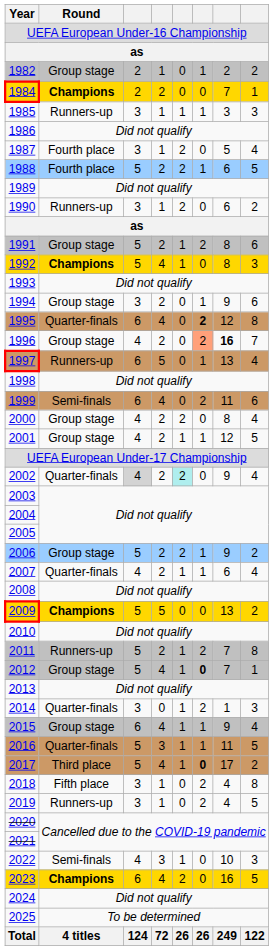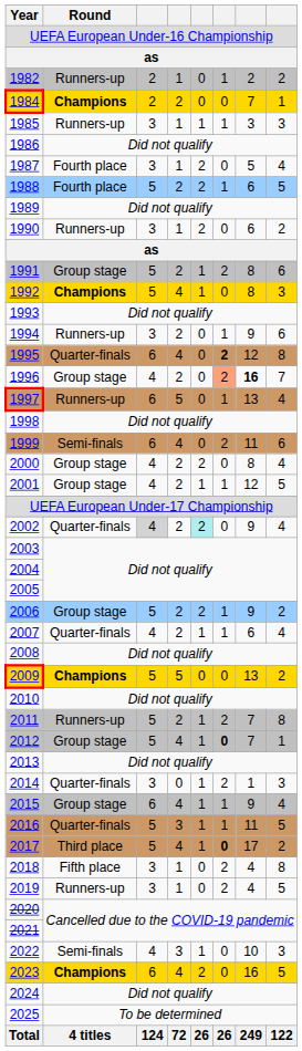 <table class="wikitable" style="text-align: center;">
 <tr>
 <th>Year</th>
 <th>Round</th>
 <th></th>
 <th></th>
 <th></th>
 <th></th>
 <th></th>
 <th></th>
 </tr>
 <tr>
 <td colspan=8 style="background:#dcdcdc; text-align:center;"><a href='#'>UEFA European Under-16 Championship</a></td>
 </tr>
 <tr>
 <th colspan=8>as </th>
 </tr>
 <tr style="background:silver;">
 <td> <a href='#'>1982</a></td>
-<td>Group stage</td>
+<td>Runners-up</td>
 <td>2</td>
 <td>1</td>
 <td>0</td>
 <td>1</td>
 <td>2</td>
 <td>2</td>
 </tr>
 <tr style="background:gold;">
 <td style="border: 3px solid red"> <a href='#'>1984</a></td>
 <td><strong>Champions</strong></td>
 <td>2</td>
 <td>2</td>
 <td>0</td>
 <td>0</td>
 <td>7</td>
 <td>1</td>
 </tr>
 <tr>
 <td> <a href='#'>1985</a></td>
 <td>Runners-up</td>
 <td>3</td>
 <td>1</td>
 <td>1</td>
 <td>1</td>
 <td>3</td>
 <td>3</td>
 </tr>
 <tr>
 <td> <a href='#'>1986</a></td>
 <td colspan=7><em>Did not qualify</em></td>
 </tr>
 <tr>
 <td> <a href='#'>1987</a></td>
 <td>Fourth place</td>
 <td>3</td>
 <td>1</td>
 <td>2</td>
 <td>0</td>
 <td>5</td>
 <td>4</td>
 </tr>
 <tr style="background:#9acdff;">
 <td> <a href='#'>1988</a></td>
 <td>Fourth place</td>
 <td>5</td>
 <td>2</td>
 <td>2</td>
 <td>1</td>
 <td>6</td>
 <td>5</td>
 </tr>
 <tr>
 <td> <a href='#'>1989</a></td>
 <td colspan=7><em>Did not qualify</em></td>
 </tr>
 <tr>
 <td> <a href='#'>1990</a></td>
 <td>Runners-up</td>
 <td>3</td>
 <td>1</td>
 <td>2</td>
 <td>0</td>
 <td>6</td>
 <td>2</td>
 </tr>
 <tr>
 <th colspan=9>as </th>
 </tr>
 <tr style="background:silver;">
 <td> <a href='#'>1991</a></td>
 <td>Group stage</td>
 <td>5</td>
 <td>2</td>
 <td>1</td>
 <td>2</td>
 <td>8</td>
 <td>6</td>
 </tr>
 <tr style="background:gold;">
 <td> <a href='#'>1992</a></td>
 <td><strong>Champions</strong></td>
 <td>5</td>
 <td>4</td>
 <td>1</td>
 <td>0</td>
 <td>8</td>
 <td>3</td>
 </tr>
 <tr>
 <td> <a href='#'>1993</a></td>
 <td colspan=7><em>Did not qualify</em></td>
 </tr>
 <tr>
 <td> <a href='#'>1994</a></td>
-<td>Group stage</td>
+<td>Runners-up</td>
 <td>3</td>
 <td>2</td>
 <td>0</td>
 <td>1</td>
 <td>9</td>
 <td>6</td>
 </tr>
 <tr style="background:#cc9966;">
 <td> <a href='#'>1995</a></td>
 <td>Quarter-finals</td>
 <td>6</td>
 <td>4</td>
 <td>0</td>
 <td><strong>2</strong></td>
 <td>12</td>
 <td>8</td>
 </tr>
 <tr>
 <td> <a href='#'>1996</a></td>
 <td>Group stage</td>
 <td>4</td>
 <td>2</td>
 <td>0</td>
 <td style="background: lightsalmon;">2</td>
 <td><strong>16</strong></td>
 <td>7</td>
 </tr>
 <tr style="background:#cc9966;">
 <td style="border: 3px solid red"> <a href='#'>1997</a></td>
 <td>Runners-up</td>
 <td>6</td>
 <td>5</td>
 <td>0</td>
 <td>1</td>
 <td>13</td>
 <td>4</td>
 </tr>
 <tr>
 <td> <a href='#'>1998</a></td>
 <td colspan=7><em>Did not qualify</em></td>
 </tr>
 <tr style="background:#cc9966;">
 <td> <a href='#'>1999</a></td>
 <td>Semi-finals</td>
 <td>6</td>
 <td>4</td>
 <td>0</td>
 <td>2</td>
 <td>11</td>
 <td>6</td>
 </tr>
 <tr>
 <td> <a href='#'>2000</a></td>
 <td>Group stage</td>
 <td>4</td>
 <td>2</td>
 <td>2</td>
 <td>0</td>
 <td>8</td>
 <td>4</td>
 </tr>
 <tr>
 <td> <a href='#'>2001</a></td>
 <td>Group stage</td>
 <td>4</td>
 <td>2</td>
 <td>1</td>
 <td>1</td>
 <td>12</td>
 <td>5</td>
 </tr>
 <tr>
 <td colspan=9 style="background:#dcdcdc; text-align:center;"><a href='#'>UEFA European Under-17 Championship</a></td>
 </tr>
 <tr>
 <td> <a href='#'>2002</a></td>
 <td>Quarter-finals</td>
 <td style="background: lightgrey;">4</td>
 <td>2</td>
 <td style="background: paleturquoise;">2</td>
 <td>0</td>
 <td>9</td>
 <td>4</td>
 </tr>
 <tr>
 <td> <a href='#'>2003</a></td>
 <td rowspan=3 colspan=7><em>Did not qualify</em></td>
 </tr>
 <tr>
 <td> <a href='#'>2004</a></td>
 </tr>
 <tr>
 <td> <a href='#'>2005</a></td>
 </tr>
 <tr style="background:#9acdff;">
 <td> <a href='#'>2006</a></td>
 <td>Group stage</td>
 <td>5</td>
 <td>2</td>
 <td>2</td>
 <td>1</td>
 <td>9</td>
 <td>2</td>
 </tr>
 <tr>
 <td> <a href='#'>2007</a></td>
 <td>Quarter-finals</td>
 <td>4</td>
 <td>2</td>
 <td>1</td>
 <td>1</td>
 <td>6</td>
 <td>4</td>
 </tr>
 <tr>
 <td> <a href='#'>2008</a></td>
 <td colspan=7><em>Did not qualify</em></td>
 </tr>
 <tr style="background:gold;">
 <td style="border: 3px solid red"> <a href='#'>2009</a></td>
 <td><strong>Champions</strong></td>
 <td>5</td>
 <td>5</td>
 <td>0</td>
 <td>0</td>
 <td>13</td>
 <td>2</td>
 </tr>
 <tr>
 <td> <a href='#'>2010</a></td>
 <td colspan=7><em>Did not qualify</em></td>
 </tr>
 <tr style="background:silver;">
 <td> <a href='#'>2011</a></td>
 <td>Runners-up</td>
 <td>5</td>
 <td>2</td>
 <td>1</td>
 <td>2</td>
 <td>7</td>
 <td>8</td>
 </tr>
 <tr style="background:silver;">
 <td> <a href='#'>2012</a></td>
 <td>Group stage</td>
 <td>5</td>
 <td>4</td>
 <td>1</td>
 <td><strong>0</strong></td>
 <td>7</td>
 <td>1</td>
 </tr>
 <tr>
 <td> <a href='#'>2013</a></td>
 <td colspan=7><em>Did not qualify</em></td>
 </tr>
 <tr>
 <td> <a href='#'>2014</a></td>
 <td>Quarter-finals</td>
 <td>3</td>
 <td>0</td>
 <td>1</td>
 <td>2</td>
 <td>1</td>
 <td>3</td>
 </tr>
 <tr style="background:silver;">
 <td> <a href='#'>2015</a></td>
 <td>Group stage</td>
 <td>6</td>
 <td>4</td>
 <td>1</td>
 <td>1</td>
 <td>9</td>
 <td>4</td>
 </tr>
 <tr style="background:#cc9966;">
 <td> <a href='#'>2016</a></td>
 <td>Quarter-finals</td>
 <td>5</td>
 <td>3</td>
 <td>1</td>
 <td>1</td>
 <td>11</td>
 <td>5</td>
 </tr>
 <tr style="background:#cc9966;">
 <td> <a href='#'>2017</a></td>
 <td>Third place</td>
 <td>5</td>
 <td>4</td>
 <td>1</td>
 <td><strong>0</strong></td>
 <td>17</td>
 <td>2</td>
 </tr>
 <tr>
 <td> <a href='#'>2018</a></td>
 <td>Fifth place</td>
 <td>3</td>
 <td>1</td>
 <td>0</td>
 <td>2</td>
 <td>4</td>
 <td>8</td>
 </tr>
 <tr>
 <td> <a href='#'>2019</a></td>
 <td>Runners-up</td>
 <td>3</td>
 <td>1</td>
 <td>0</td>
 <td>2</td>
 <td>4</td>
 <td>5</td>
 </tr>
 <tr>
 <td> <del><a href='#'>2020</a></del></td>
 <td rowspan="2" colspan=7><em>Cancelled due to the <a href='#'>COVID-19 pandemic</a></em></td>
 </tr>
 <tr>
 <td> <del><a href='#'>2021</a></del></td>
 </tr>
 <tr>
 <td> <a href='#'>2022</a></td>
 <td>Semi-finals</td>
 <td>4</td>
 <td>3</td>
 <td>1</td>
 <td>0</td>
 <td>10</td>
 <td>3</td>
 </tr>
 <tr style="background:gold;">
 <td> <a href='#'>2023</a></td>
 <td><strong>Champions</strong></td>
 <td>6</td>
 <td>4</td>
 <td>2</td>
 <td>0</td>
 <td>16</td>
 <td>5</td>
 </tr>
 <tr>
 <td> <a href='#'>2024</a></td>
 <td colspan=7><em>Did not qualify</em></td>
 </tr>
 <tr>
 <td> <a href='#'>2025</a></td>
 <td colspan=7><em>To be determined</em></td>
 </tr>
 <tr>
 <th><strong>Total</strong></th>
 <th><strong>4 titles</strong></th>
 <th><strong>124</strong></th>
 <th><strong>72</strong></th>
 <th><strong>26</strong></th>
 <th><strong>26</strong></th>
 <th><strong>249</strong></th>
 <th><strong>122</strong></th>
 </tr>
 </table>
